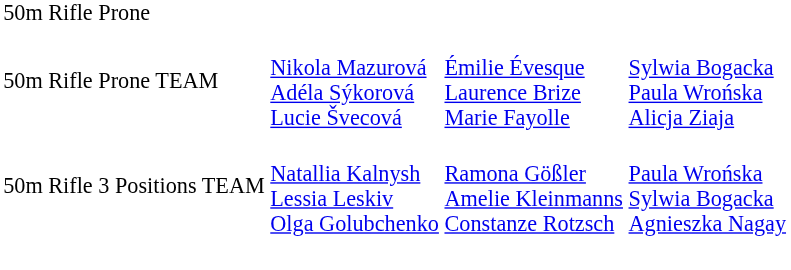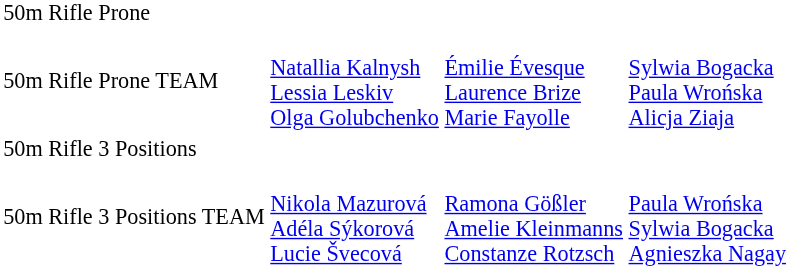 <table>
 <tr>
 <td>50m Rifle Prone</td>
 <td></td>
 <td></td>
 <td></td>
 </tr>
 <tr>
 <td>50m Rifle Prone TEAM</td>
-<td><br><a href='#'>Nikola Mazurová</a><br><a href='#'>Adéla Sýkorová</a><br><a href='#'>Lucie Švecová</a></td>
+<td><br><a href='#'>Natallia Kalnysh</a><br><a href='#'>Lessia Leskiv</a><br><a href='#'>Olga Golubchenko</a></td>
 <td><br><a href='#'>Émilie Évesque</a><br><a href='#'>Laurence Brize</a><br><a href='#'>Marie Fayolle</a></td>
 <td><br><a href='#'>Sylwia Bogacka</a><br><a href='#'>Paula Wrońska</a><br><a href='#'>Alicja Ziaja</a></td>
 </tr>
 <tr>
+<td>50m Rifle 3 Positions</td>
+<td></td>
+<td></td>
+<td></td>
+</tr>
+<tr>
 <td>50m Rifle 3 Positions TEAM</td>
-<td><br><a href='#'>Natallia Kalnysh</a><br><a href='#'>Lessia Leskiv</a><br><a href='#'>Olga Golubchenko</a></td>
+<td><br><a href='#'>Nikola Mazurová</a><br><a href='#'>Adéla Sýkorová</a><br><a href='#'>Lucie Švecová</a></td>
 <td><br><a href='#'>Ramona Gößler</a><br><a href='#'>Amelie Kleinmanns</a><br><a href='#'>Constanze Rotzsch</a></td>
 <td><br><a href='#'>Paula Wrońska</a><br><a href='#'>Sylwia Bogacka</a><br><a href='#'>Agnieszka Nagay</a></td>
 </tr>
 </table>
